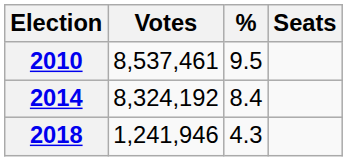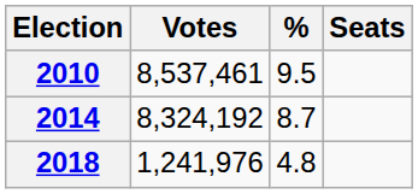 <table class="wikitable" style="text-align: center;">
 <tr>
 <th>Election</th>
 <th>Votes</th>
 <th>%</th>
 <th>Seats</th>
 </tr>
 <tr>
 <th><a href='#'>2010</a></th>
 <td>8,537,461</td>
 <td>9.5</td>
 <td></td>
 </tr>
 <tr>
 <th><a href='#'>2014</a></th>
 <td>8,324,192</td>
-<td>8.4</td>
+<td>8.7</td>
 <td></td>
 </tr>
 <tr>
 <th><a href='#'>2018</a></th>
-<td>1,241,946</td>
-<td>4.3</td>
+<td>1,241,976</td>
+<td>4.8</td>
 <td></td>
 </tr>
 </table>
